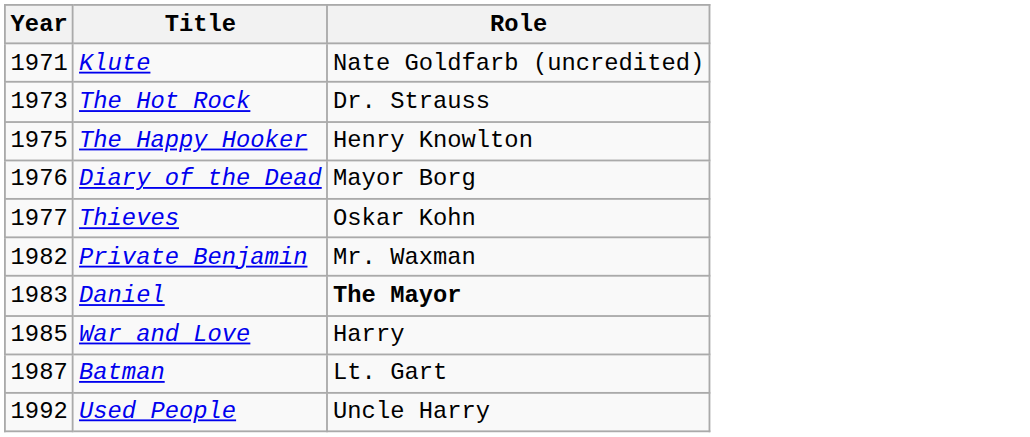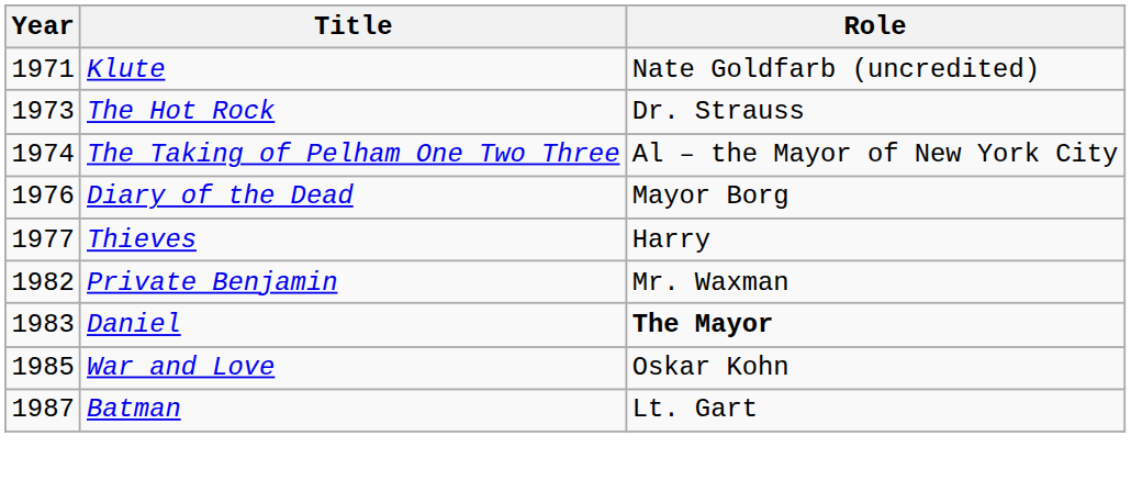 <table class="wikitable sortable">
 <tr>
 <th>Year</th>
 <th>Title</th>
 <th>Role</th>
 </tr>
 <tr>
 <td>1971</td>
 <td><em><a href='#'>Klute</a></em></td>
 <td>Nate Goldfarb (uncredited)</td>
 </tr>
 <tr>
 <td>1973</td>
 <td><em><a href='#'>The Hot Rock</a></em></td>
 <td>Dr. Strauss</td>
 </tr>
 <tr>
-<td>1975</td>
-<td><em><a href='#'>The Happy Hooker</a></em></td>
-<td>Henry Knowlton</td>
+<td>1974</td>
+<td><em><a href='#'>The Taking of Pelham One Two Three</a></em></td>
+<td>Al – the Mayor of New York City</td>
 </tr>
 <tr>
 <td>1976</td>
 <td><em><a href='#'>Diary of the Dead</a></em></td>
 <td>Mayor Borg</td>
 </tr>
 <tr>
 <td>1977</td>
 <td><em><a href='#'>Thieves</a></em></td>
-<td>Oskar Kohn</td>
+<td>Harry</td>
 </tr>
 <tr>
 <td>1982</td>
 <td><em><a href='#'>Private Benjamin</a></em></td>
 <td>Mr. Waxman</td>
 </tr>
 <tr>
 <td>1983</td>
 <td><em><a href='#'>Daniel</a></em></td>
 <td><strong>The Mayor</strong></td>
 </tr>
 <tr>
 <td>1985</td>
 <td><em><a href='#'>War and Love</a></em></td>
-<td>Harry</td>
+<td>Oskar Kohn</td>
 </tr>
 <tr>
 <td>1987</td>
 <td><em><a href='#'>Batman</a></em></td>
 <td>Lt. Gart</td>
 </tr>
-<tr>
-<td>1992</td>
-<td><em><a href='#'>Used People</a></em></td>
-<td>Uncle Harry</td>
-</tr>
 </table>
